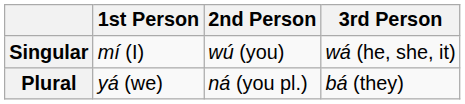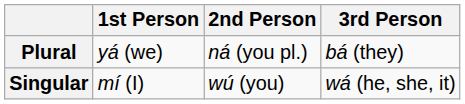 <table class="wikitable">
 <tr>
 <th></th>
 <th>1st Person</th>
 <th>2nd Person</th>
 <th>3rd Person</th>
 </tr>
 <tr>
+<th>Plural</th>
+<td><em>yá</em> (we)</td>
+<td><em>ná</em> (you pl.)</td>
+<td><em>bá</em> (they)</td>
+</tr>
+<tr>
 <th>Singular</th>
 <td><em>mí</em> (I)</td>
 <td><em>wú</em> (you)</td>
 <td><em>wá</em> (he, she, it)</td>
 </tr>
-<tr>
-<th>Plural</th>
-<td><em>yá</em> (we)</td>
-<td><em>ná</em> (you pl.)</td>
-<td><em>bá</em> (they)</td>
-</tr>
 </table>
